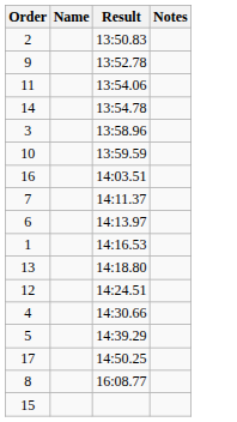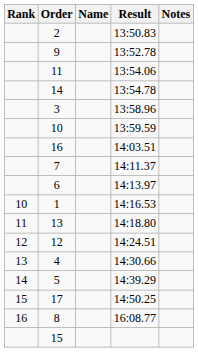 <table class="wikitable sortable" style="text-align:center">
 <tr>
+<th>Rank</th>
 <th>Order</th>
 <th>Name</th>
 <th>Result</th>
 <th>Notes</th>
 </tr>
 <tr>
+<td></td>
 <td>2</td>
 <td align="left"></td>
 <td>13:50.83</td>
 <td></td>
 </tr>
 <tr>
+<td></td>
 <td>9</td>
 <td align="left"></td>
 <td>13:52.78</td>
 <td></td>
 </tr>
 <tr>
+<td></td>
 <td>11</td>
 <td align="left"></td>
 <td>13:54.06</td>
 <td></td>
 </tr>
 <tr>
+<td></td>
 <td>14</td>
 <td align="left"></td>
 <td>13:54.78</td>
 <td></td>
 </tr>
 <tr>
+<td></td>
 <td>3</td>
 <td align="left"></td>
 <td>13:58.96</td>
 <td></td>
 </tr>
 <tr>
+<td></td>
 <td>10</td>
 <td align="left"></td>
 <td>13:59.59</td>
 <td></td>
 </tr>
 <tr>
+<td></td>
 <td>16</td>
 <td align="left"></td>
 <td>14:03.51</td>
 <td></td>
 </tr>
 <tr>
+<td></td>
 <td>7</td>
 <td align="left"></td>
 <td>14:11.37</td>
 <td></td>
 </tr>
 <tr>
+<td></td>
 <td>6</td>
 <td align="left"></td>
 <td>14:13.97</td>
 <td></td>
 </tr>
 <tr>
+<td>10</td>
 <td>1</td>
 <td align="left"></td>
 <td>14:16.53</td>
 <td></td>
 </tr>
 <tr>
+<td>11</td>
 <td>13</td>
 <td align="left"></td>
 <td>14:18.80</td>
 <td></td>
 </tr>
 <tr>
 <td>12</td>
+<td>12</td>
 <td align="left"></td>
 <td>14:24.51</td>
 <td></td>
 </tr>
 <tr>
+<td>13</td>
 <td>4</td>
 <td align="left"></td>
 <td>14:30.66</td>
 <td></td>
 </tr>
 <tr>
+<td>14</td>
 <td>5</td>
 <td align="left"></td>
 <td>14:39.29</td>
 <td></td>
 </tr>
 <tr>
+<td>15</td>
 <td>17</td>
 <td align="left"></td>
 <td>14:50.25</td>
 <td></td>
 </tr>
 <tr>
+<td>16</td>
 <td>8</td>
 <td align="left"></td>
 <td>16:08.77</td>
 <td></td>
 </tr>
 <tr>
+<td></td>
 <td>15</td>
 <td align="left"></td>
 <td></td>
 <td></td>
 </tr>
 </table>
